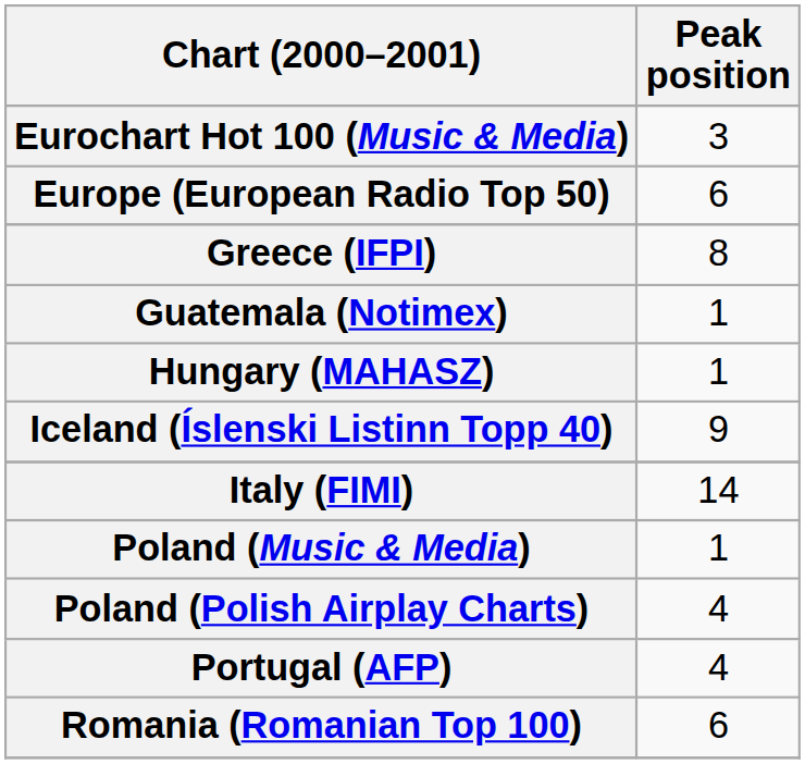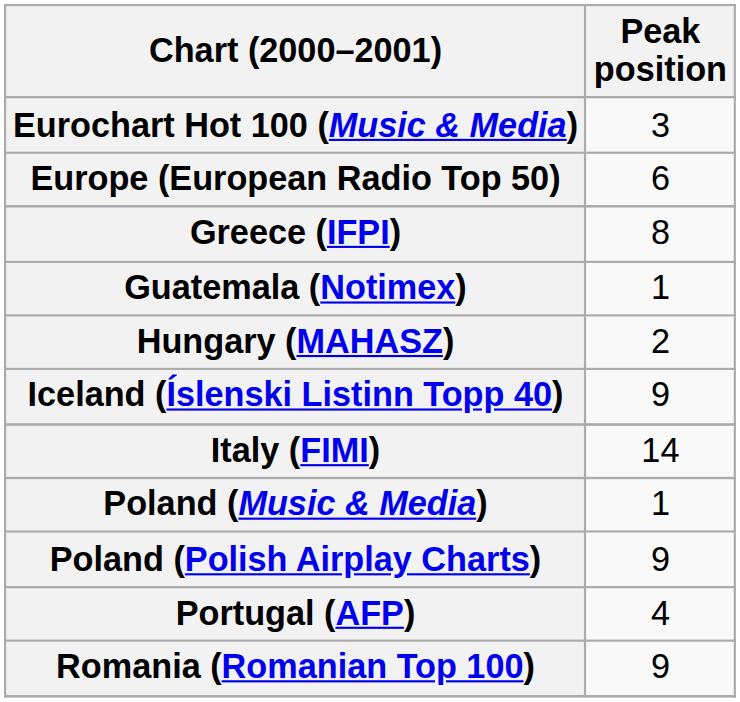 <table class="wikitable sortable plainrowheaders" style="text-align:center">
 <tr>
 <th>Chart (2000–2001)</th>
 <th>Peak<br>position</th>
 </tr>
 <tr>
 </tr>
 <tr>
 </tr>
 <tr>
 </tr>
 <tr>
 </tr>
 <tr>
 </tr>
 <tr>
 </tr>
 <tr>
 </tr>
 <tr>
 <th scope="row">Eurochart Hot 100 (<em><a href='#'>Music & Media</a></em>)</th>
 <td>3</td>
 </tr>
 <tr>
 <th scope="row">Europe (European Radio Top 50)</th>
 <td>6</td>
 </tr>
 <tr>
 </tr>
 <tr>
 </tr>
 <tr>
 </tr>
 <tr>
 <th scope="row">Greece (<a href='#'>IFPI</a>)</th>
 <td>8</td>
 </tr>
 <tr>
 <th scope="row">Guatemala (<a href='#'>Notimex</a>)</th>
 <td>1</td>
 </tr>
 <tr>
 <th scope="row">Hungary (<a href='#'>MAHASZ</a>)</th>
-<td>1</td>
+<td>2</td>
 </tr>
 <tr>
 <th scope="row">Iceland (<a href='#'>Íslenski Listinn Topp 40</a>)</th>
 <td>9</td>
 </tr>
 <tr>
 </tr>
 <tr>
 <th scope="row">Italy (<a href='#'>FIMI</a>)</th>
 <td>14</td>
 </tr>
 <tr>
 </tr>
 <tr>
 </tr>
 <tr>
 </tr>
 <tr>
 </tr>
 <tr>
 <th scope="row">Poland (<em><a href='#'>Music & Media</a></em>)</th>
 <td>1</td>
 </tr>
 <tr>
 <th scope="row">Poland (<a href='#'>Polish Airplay Charts</a>)</th>
-<td>4</td>
+<td>9</td>
 </tr>
 <tr>
 <th scope="row">Portugal (<a href='#'>AFP</a>)</th>
 <td>4</td>
 </tr>
 <tr>
 <th scope="row">Romania (<a href='#'>Romanian Top 100</a>)</th>
-<td>6</td>
+<td>9</td>
 </tr>
 <tr>
 </tr>
 <tr>
 </tr>
 <tr>
 </tr>
 <tr>
 </tr>
 <tr>
 </tr>
 <tr>
 </tr>
 <tr>
 </tr>
 <tr>
 </tr>
 <tr>
 </tr>
 <tr>
 </tr>
 </table>
